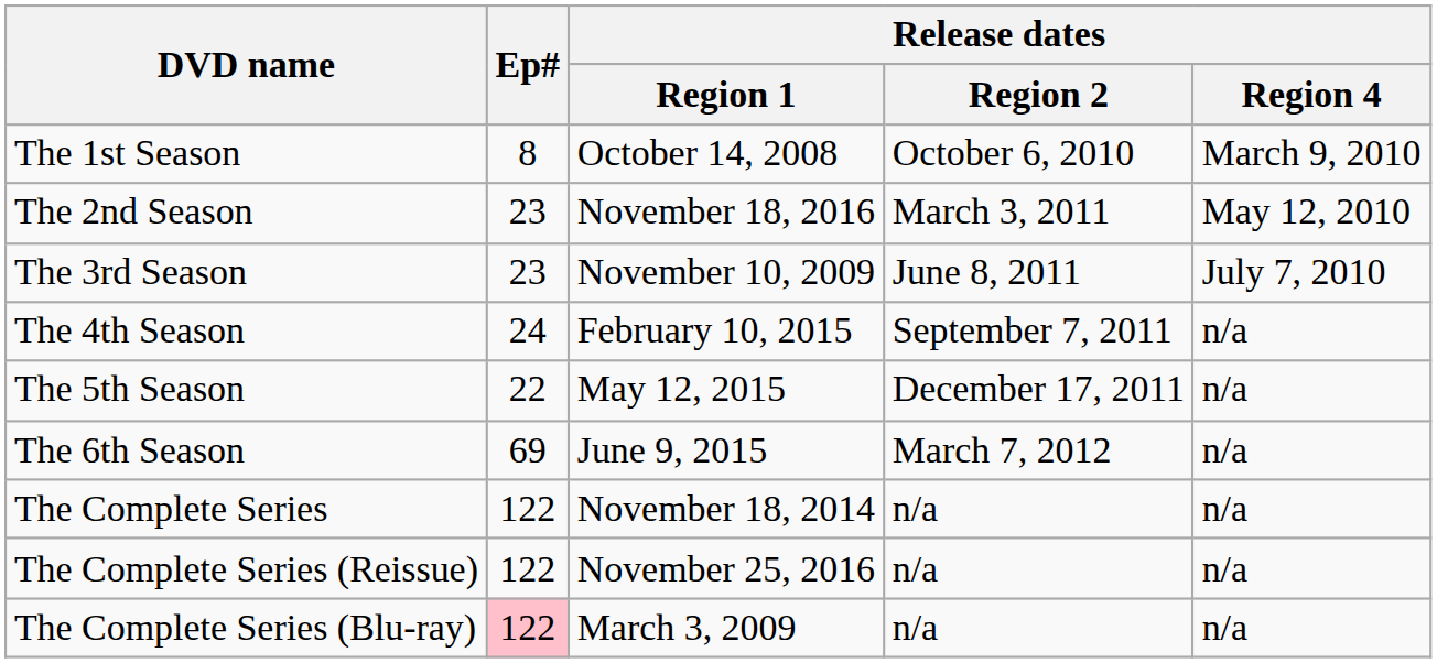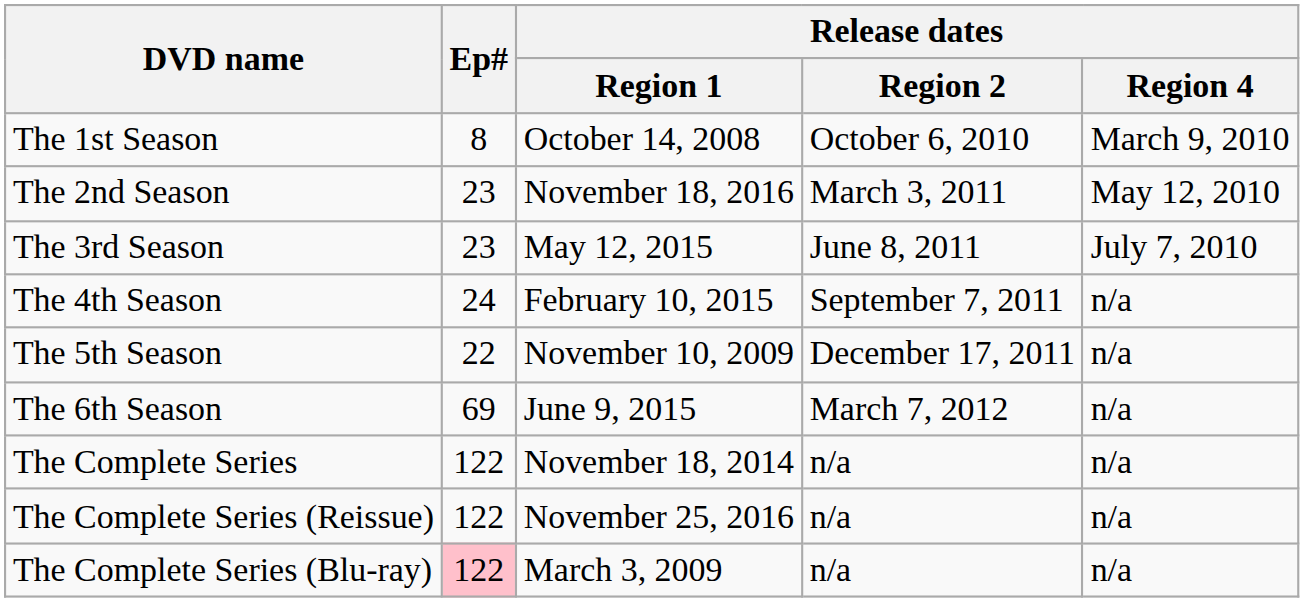 <table class="wikitable">
 <tr>
 <th ! rowspan="2">DVD name</th>
 <th ! rowspan="2">Ep#</th>
 <th ! colspan="3">Release dates</th>
 </tr>
 <tr>
 <th>Region 1</th>
 <th>Region 2</th>
 <th>Region 4</th>
 </tr>
 <tr>
 <td>The 1st Season</td>
 <td style="text-align:center;">8</td>
 <td>October 14, 2008</td>
 <td>October 6, 2010</td>
 <td>March 9, 2010</td>
 </tr>
 <tr>
 <td>The 2nd Season</td>
 <td style="text-align:center;">23</td>
 <td>November 18, 2016</td>
 <td>March 3, 2011</td>
 <td>May 12, 2010</td>
 </tr>
 <tr>
 <td>The 3rd Season</td>
 <td style="text-align:center;">23</td>
-<td>November 10, 2009</td>
+<td>May 12, 2015</td>
 <td>June 8, 2011</td>
 <td>July 7, 2010</td>
 </tr>
 <tr>
 <td>The 4th Season</td>
 <td style="text-align:center;">24</td>
 <td>February 10, 2015</td>
 <td>September 7, 2011</td>
 <td>n/a</td>
 </tr>
 <tr>
 <td>The 5th Season</td>
 <td style="text-align:center;">22</td>
-<td>May 12, 2015</td>
+<td>November 10, 2009</td>
 <td>December 17, 2011</td>
 <td>n/a</td>
 </tr>
 <tr>
 <td>The 6th Season</td>
 <td style="text-align:center;">69</td>
 <td>June 9, 2015</td>
 <td>March 7, 2012</td>
 <td>n/a</td>
 </tr>
 <tr>
 <td>The Complete Series</td>
 <td style="text-align:center;">122</td>
 <td>November 18, 2014</td>
 <td>n/a</td>
 <td>n/a</td>
 </tr>
 <tr>
 <td>The Complete Series (Reissue)</td>
 <td style="text-align:center;">122</td>
 <td>November 25, 2016</td>
 <td>n/a</td>
 <td>n/a</td>
 </tr>
 <tr>
 <td>The Complete Series (Blu-ray)</td>
 <td style="background: pink; text-align:center;">122</td>
 <td>March 3, 2009</td>
 <td>n/a</td>
 <td>n/a</td>
 </tr>
 </table>
